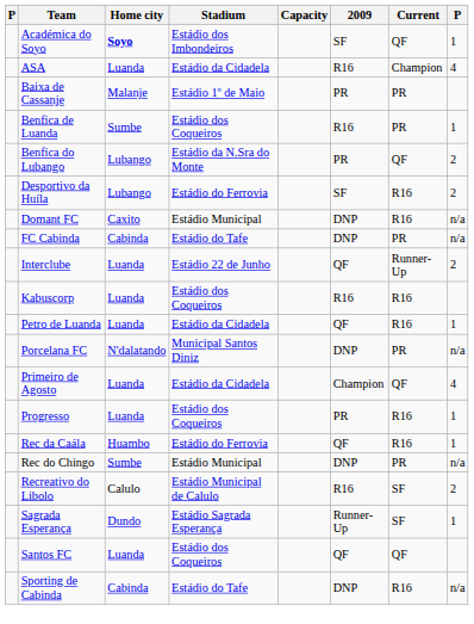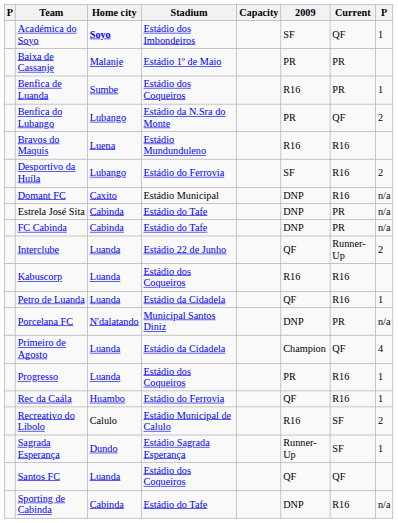 <table class="wikitable sortable">
 <tr>
 <th>P</th>
 <th>Team</th>
 <th>Home city</th>
 <th>Stadium</th>
 <th>Capacity</th>
 <th>2009</th>
 <th>Current</th>
 <th>P</th>
 </tr>
 <tr>
 <td></td>
 <td><a href='#'>Académica do Soyo</a></td>
 <td><strong><a href='#'>Soyo</a></strong></td>
 <td><a href='#'>Estádio dos Imbondeiros</a></td>
 <td></td>
 <td data-sort-value="3">SF</td>
 <td data-sort-value="4">QF</td>
 <td> 1</td>
-</tr>
-<tr>
-<td></td>
-<td><a href='#'>ASA</a></td>
-<td><a href='#'>Luanda</a></td>
-<td><a href='#'>Estádio da Cidadela</a></td>
-<td></td>
-<td data-sort-value="5">R16</td>
-<td data-sort-value="1">Champion</td>
-<td data-sort-value="1"> 4</td>
 </tr>
 <tr>
 <td></td>
 <td><a href='#'>Baixa de Cassanje</a></td>
 <td><a href='#'>Malanje</a></td>
 <td><a href='#'>Estádio 1º de Maio</a></td>
 <td></td>
 <td data-sort-value="6">PR</td>
 <td data-sort-value="6">PR</td>
 <td align=center data-sort-value="5"></td>
 </tr>
 <tr>
 <td></td>
 <td><a href='#'>Benfica de Luanda</a></td>
 <td><a href='#'>Sumbe</a></td>
 <td><a href='#'>Estádio dos Coqueiros</a></td>
 <td></td>
 <td data-sort-value="5">R16</td>
 <td data-sort-value="6">PR</td>
 <td> 1</td>
 </tr>
 <tr>
 <td></td>
 <td><a href='#'>Benfica do Lubango</a></td>
 <td><a href='#'>Lubango</a></td>
 <td><a href='#'>Estádio da N.Sra do Monte</a></td>
 <td></td>
 <td data-sort-value="6">PR</td>
 <td data-sort-value="4">QF</td>
 <td data-sort-value="3"> 2</td>
 </tr>
 <tr>
 <td></td>
+<td><a href='#'>Bravos do Maquis</a></td>
+<td><a href='#'>Luena</a></td>
+<td><a href='#'>Estádio Mundunduleno</a></td>
+<td></td>
+<td data-sort-value="5">R16</td>
+<td data-sort-value="5">R16</td>
+<td align=center data-sort-value="5"></td>
+</tr>
+<tr>
+<td></td>
 <td><a href='#'>Desportivo da Huíla</a></td>
 <td><a href='#'>Lubango</a></td>
 <td><a href='#'>Estádio do Ferrovia</a></td>
 <td></td>
 <td data-sort-value="3">SF</td>
 <td data-sort-value="5">R16</td>
 <td> 2</td>
 </tr>
 <tr>
 <td></td>
 <td><a href='#'>Domant FC</a></td>
 <td><a href='#'>Caxito</a></td>
 <td>Estádio Municipal</td>
 <td></td>
 <td data-sort-value="7">DNP</td>
 <td data-sort-value="5">R16</td>
+<td>n/a</td>
+</tr>
+<tr>
+<td></td>
+<td>Estrela José Sita</td>
+<td><a href='#'>Cabinda</a></td>
+<td><a href='#'>Estádio do Tafe</a></td>
+<td></td>
+<td data-sort-value="7">DNP</td>
+<td data-sort-value="6">PR</td>
 <td>n/a</td>
 </tr>
 <tr>
 <td></td>
 <td><a href='#'>FC Cabinda</a></td>
 <td><a href='#'>Cabinda</a></td>
 <td><a href='#'>Estádio do Tafe</a></td>
 <td></td>
 <td data-sort-value="7">DNP</td>
 <td data-sort-value="6">PR</td>
 <td>n/a</td>
 </tr>
 <tr>
 <td></td>
 <td><a href='#'>Interclube</a></td>
 <td><a href='#'>Luanda</a></td>
 <td><a href='#'>Estádio 22 de Junho</a></td>
 <td></td>
 <td data-sort-value="4">QF</td>
 <td data-sort-value="2">Runner-Up</td>
 <td data-sort-value="3"> 2</td>
 </tr>
 <tr>
 <td></td>
 <td><a href='#'>Kabuscorp</a></td>
 <td><a href='#'>Luanda</a></td>
 <td><a href='#'>Estádio dos Coqueiros</a></td>
 <td></td>
 <td data-sort-value="5">R16</td>
 <td data-sort-value="5">R16</td>
 <td align=center data-sort-value="5"></td>
 </tr>
 <tr>
 <td></td>
 <td><a href='#'>Petro de Luanda</a></td>
 <td><a href='#'>Luanda</a></td>
 <td><a href='#'>Estádio da Cidadela</a></td>
 <td></td>
 <td data-sort-value="4">QF</td>
 <td data-sort-value="5">R16</td>
 <td> 1</td>
 </tr>
 <tr>
 <td></td>
 <td><a href='#'>Porcelana FC</a></td>
 <td><a href='#'>N'dalatando</a></td>
 <td><a href='#'>Municipal Santos Diniz</a></td>
 <td></td>
 <td data-sort-value="7">DNP</td>
 <td data-sort-value="6">PR</td>
 <td>n/a</td>
 </tr>
 <tr>
 <td></td>
 <td><a href='#'>Primeiro de Agosto</a></td>
 <td><a href='#'>Luanda</a></td>
 <td><a href='#'>Estádio da Cidadela</a></td>
 <td></td>
 <td data-sort-value="1">Champion</td>
 <td data-sort-value="4">QF</td>
 <td> 4</td>
 </tr>
 <tr>
 <td></td>
 <td><a href='#'>Progresso</a></td>
 <td><a href='#'>Luanda</a></td>
 <td><a href='#'>Estádio dos Coqueiros</a></td>
 <td></td>
 <td data-sort-value="6">PR</td>
 <td data-sort-value="5">R16</td>
 <td data-sort-value="4"> 1</td>
 </tr>
 <tr>
 <td></td>
 <td><a href='#'>Rec da Caála</a></td>
 <td><a href='#'>Huambo</a></td>
 <td><a href='#'>Estádio do Ferrovia</a></td>
 <td></td>
 <td data-sort-value="4">QF</td>
 <td data-sort-value="5">R16</td>
 <td> 1</td>
 </tr>
 <tr>
 <td></td>
-<td>Rec do Chingo</td>
-<td><a href='#'>Sumbe</a></td>
-<td>Estádio Municipal</td>
-<td></td>
-<td data-sort-value="7">DNP</td>
-<td data-sort-value="6">PR</td>
-<td>n/a</td>
-</tr>
-<tr>
-<td></td>
 <td><a href='#'>Recreativo do Libolo</a></td>
 <td>Calulo</td>
 <td><a href='#'>Estádio Municipal de Calulo</a></td>
 <td></td>
 <td data-sort-value="5">R16</td>
 <td data-sort-value="3">SF</td>
 <td data-sort-value="3"> 2</td>
 </tr>
 <tr>
 <td></td>
 <td><a href='#'>Sagrada Esperança</a></td>
 <td><a href='#'>Dundo</a></td>
 <td><a href='#'>Estádio Sagrada Esperança</a></td>
 <td></td>
 <td data-sort-value="2">Runner-Up</td>
 <td data-sort-value="3">SF</td>
 <td> 1</td>
 </tr>
 <tr>
 <td></td>
 <td><a href='#'>Santos FC</a></td>
 <td><a href='#'>Luanda</a></td>
 <td><a href='#'>Estádio dos Coqueiros</a></td>
 <td></td>
 <td data-sort-value="4">QF</td>
 <td data-sort-value="4">QF</td>
 <td align=center data-sort-value="5"></td>
 </tr>
 <tr>
 <td></td>
 <td><a href='#'>Sporting de Cabinda</a></td>
 <td><a href='#'>Cabinda</a></td>
 <td><a href='#'>Estádio do Tafe</a></td>
 <td></td>
 <td data-sort-value="7">DNP</td>
 <td data-sort-value="5">R16</td>
 <td>n/a</td>
 </tr>
 </table>
